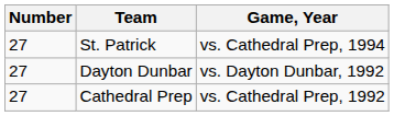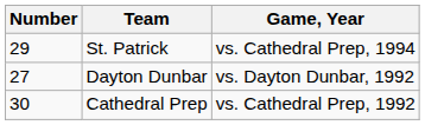 <table class="wikitable">
 <tr>
 <th>Number</th>
 <th>Team</th>
 <th>Game, Year</th>
 </tr>
 <tr>
-<td>27</td>
+<td>29</td>
 <td>St. Patrick</td>
 <td>vs. Cathedral Prep, 1994</td>
 </tr>
 <tr>
 <td>27</td>
 <td>Dayton Dunbar</td>
 <td>vs. Dayton Dunbar, 1992</td>
 </tr>
 <tr>
-<td>27</td>
+<td>30</td>
 <td>Cathedral Prep</td>
 <td>vs. Cathedral Prep, 1992</td>
 </tr>
 </table>
